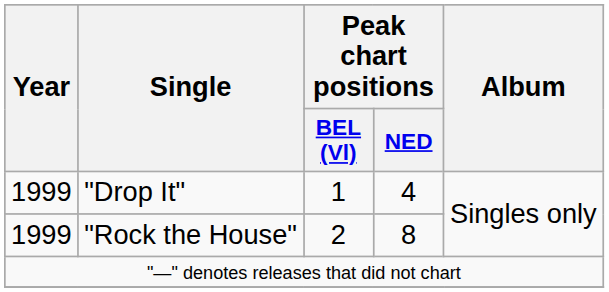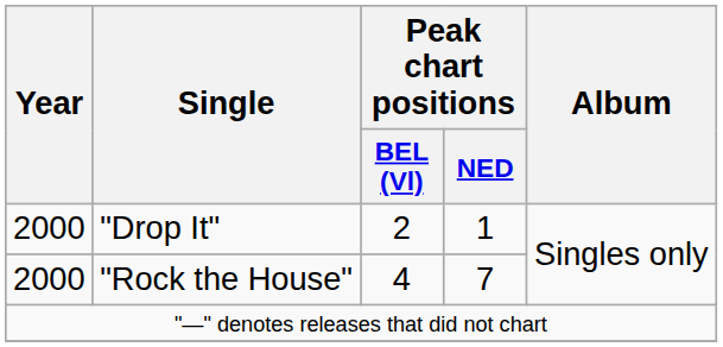 <table class="wikitable" style="text-align:center;">
 <tr>
 <th rowspan="2">Year</th>
 <th rowspan="2">Single</th>
 <th colspan="2">Peak chart positions</th>
 <th rowspan="2">Album</th>
 </tr>
 <tr style="font-size:smaller;">
 <th width="35"><a href='#'>BEL<br>(Vl)</a><br></th>
 <th width="35"><a href='#'>NED</a><br></th>
 </tr>
 <tr>
-<td>1999</td>
+<td>2000</td>
 <td align="left">"Drop It"</td>
+<td>2</td>
 <td>1</td>
-<td>4</td>
 <td align="left" rowspan="2">Singles only</td>
 </tr>
 <tr>
-<td>1999</td>
+<td>2000</td>
 <td align="left">"Rock the House"</td>
-<td>2</td>
-<td>8</td>
+<td>4</td>
+<td>7</td>
 </tr>
 <tr>
 <td colspan="15" style="font-size:8pt">"—" denotes releases that did not chart</td>
 </tr>
 <tr>
 </tr>
 </table>
